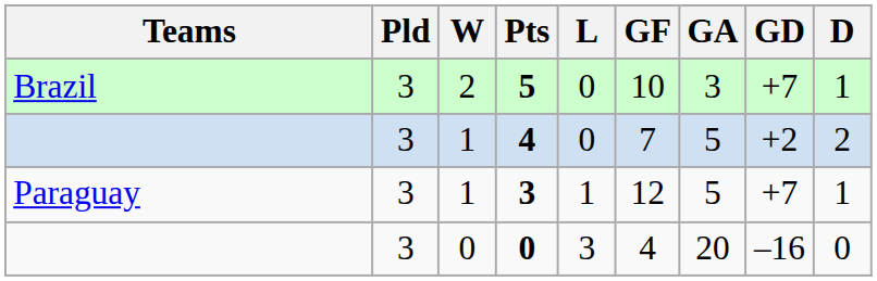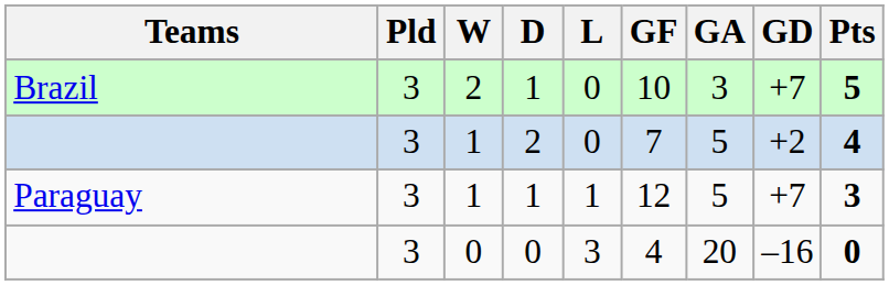 <table class="wikitable" style="text-align: center;">
 <tr>
 <th width=165>Teams</th>
 <th width=20>Pld</th>
 <th width=20>W</th>
-<th width=20>Pts</th>
+<th width=20>D</th>
 <th width=20>L</th>
 <th width=20>GF</th>
 <th width=20>GA</th>
 <th width=20>GD</th>
-<th width=20>D</th>
+<th width=20>Pts</th>
 </tr>
 <tr align=center style="background:#ccffcc;">
 <td style="text-align:left;"> <a href='#'>Brazil</a></td>
 <td>3</td>
 <td>2</td>
-<td><strong>5</strong></td>
+<td>1</td>
 <td>0</td>
 <td>10</td>
 <td>3</td>
 <td>+7</td>
-<td>1</td>
+<td><strong>5</strong></td>
 </tr>
 <tr align=center style="background:#CEE0F2;">
 <td style="text-align:left;"></td>
 <td>3</td>
 <td>1</td>
-<td><strong>4</strong></td>
+<td>2</td>
 <td>0</td>
 <td>7</td>
 <td>5</td>
 <td>+2</td>
-<td>2</td>
+<td><strong>4</strong></td>
 </tr>
 <tr align=center>
 <td style="text-align:left;"> <a href='#'>Paraguay</a></td>
 <td>3</td>
 <td>1</td>
-<td><strong>3</strong></td>
+<td>1</td>
 <td>1</td>
 <td>12</td>
 <td>5</td>
 <td>+7</td>
-<td>1</td>
+<td><strong>3</strong></td>
 </tr>
 <tr align=center>
 <td style="text-align:left;"></td>
 <td>3</td>
 <td>0</td>
-<td><strong>0</strong></td>
+<td>0</td>
 <td>3</td>
 <td>4</td>
 <td>20</td>
 <td>–16</td>
-<td>0</td>
+<td><strong>0</strong></td>
 </tr>
 </table>
